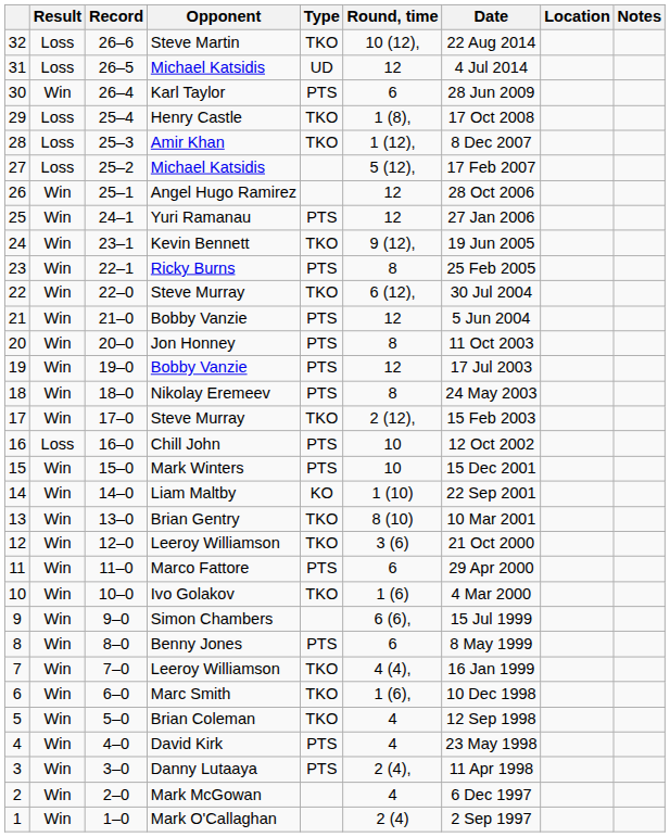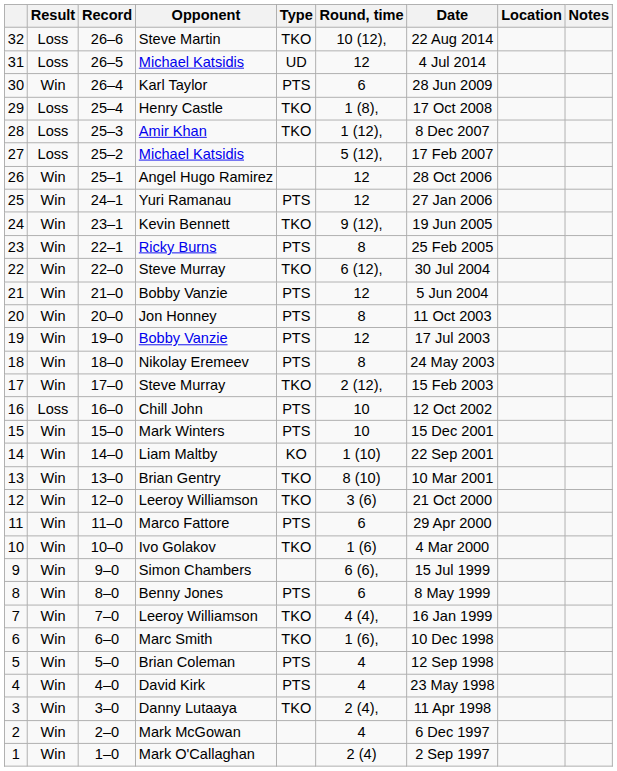 <table class="wikitable" style="text-align:center">
 <tr>
 <th></th>
 <th>Result</th>
 <th>Record</th>
 <th>Opponent</th>
 <th>Type</th>
 <th>Round, time</th>
 <th>Date</th>
 <th>Location</th>
 <th>Notes</th>
 </tr>
 <tr>
 <td>32</td>
 <td>Loss</td>
 <td>26–6</td>
 <td style="text-align:left;">Steve Martin</td>
 <td>TKO</td>
 <td>10 (12), </td>
 <td>22 Aug 2014</td>
 <td style="text-align:left;"></td>
 <td style="text-align:left;"></td>
 </tr>
 <tr>
 <td>31</td>
 <td>Loss</td>
 <td>26–5</td>
 <td style="text-align:left;"><a href='#'>Michael Katsidis</a></td>
 <td>UD</td>
 <td>12</td>
 <td>4 Jul 2014</td>
 <td style="text-align:left;"></td>
 <td style="text-align:left;"></td>
 </tr>
 <tr>
 <td>30</td>
 <td>Win</td>
 <td>26–4</td>
 <td style="text-align:left;">Karl Taylor</td>
 <td>PTS</td>
 <td>6</td>
 <td>28 Jun 2009</td>
 <td style="text-align:left;"></td>
 <td></td>
 </tr>
 <tr>
 <td>29</td>
 <td>Loss</td>
 <td>25–4</td>
 <td style="text-align:left;">Henry Castle</td>
 <td>TKO</td>
 <td>1 (8), </td>
 <td>17 Oct 2008</td>
 <td style="text-align:left;"></td>
 <td></td>
 </tr>
 <tr>
 <td>28</td>
 <td>Loss</td>
 <td>25–3</td>
 <td style="text-align:left;"><a href='#'>Amir Khan</a></td>
 <td>TKO</td>
 <td>1 (12), </td>
 <td>8 Dec 2007</td>
 <td style="text-align:left;"></td>
 <td style="text-align:left;"></td>
 </tr>
 <tr>
 <td>27</td>
 <td>Loss</td>
 <td>25–2</td>
 <td style="text-align:left;"><a href='#'>Michael Katsidis</a></td>
 <td></td>
 <td>5 (12), </td>
 <td>17 Feb 2007</td>
 <td style="text-align:left;"></td>
 <td style="text-align:left;"></td>
 </tr>
 <tr>
 <td>26</td>
 <td>Win</td>
 <td>25–1</td>
 <td style="text-align:left;">Angel Hugo Ramirez</td>
 <td></td>
 <td>12</td>
 <td>28 Oct 2006</td>
 <td style="text-align:left;"></td>
 <td style="text-align:left;"></td>
 </tr>
 <tr>
 <td>25</td>
 <td>Win</td>
 <td>24–1</td>
 <td style="text-align:left;">Yuri Ramanau</td>
 <td>PTS</td>
 <td>12</td>
 <td>27 Jan 2006</td>
 <td style="text-align:left;"></td>
 <td></td>
 </tr>
 <tr>
 <td>24</td>
 <td>Win</td>
 <td>23–1</td>
 <td style="text-align:left;">Kevin Bennett</td>
 <td>TKO</td>
 <td>9 (12), </td>
 <td>19 Jun 2005</td>
 <td style="text-align:left;"></td>
 <td style="text-align:left;"></td>
 </tr>
 <tr>
 <td>23</td>
 <td>Win</td>
 <td>22–1</td>
 <td style="text-align:left;"><a href='#'>Ricky Burns</a></td>
 <td>PTS</td>
 <td>8</td>
 <td>25 Feb 2005</td>
 <td style="text-align:left;"></td>
 <td></td>
 </tr>
 <tr>
 <td>22</td>
 <td>Win</td>
 <td>22–0</td>
 <td style="text-align:left;">Steve Murray</td>
 <td>TKO</td>
 <td>6 (12), </td>
 <td>30 Jul 2004</td>
 <td style="text-align:left;"></td>
 <td style="text-align:left;"></td>
 </tr>
 <tr>
 <td>21</td>
 <td>Win</td>
 <td>21–0</td>
 <td style="text-align:left;">Bobby Vanzie</td>
 <td>PTS</td>
 <td>12</td>
 <td>5 Jun 2004</td>
 <td style="text-align:left;"></td>
 <td style="text-align:left;"></td>
 </tr>
 <tr>
 <td>20</td>
 <td>Win</td>
 <td>20–0</td>
 <td style="text-align:left;">Jon Honney</td>
 <td>PTS</td>
 <td>8</td>
 <td>11 Oct 2003</td>
 <td style="text-align:left;"></td>
 <td></td>
 </tr>
 <tr>
 <td>19</td>
 <td>Win</td>
 <td>19–0</td>
 <td style="text-align:left;"><a href='#'>Bobby Vanzie</a></td>
 <td>PTS</td>
 <td>12</td>
 <td>17 Jul 2003</td>
 <td style="text-align:left;"></td>
 <td style="text-align:left;"></td>
 </tr>
 <tr>
 <td>18</td>
 <td>Win</td>
 <td>18–0</td>
 <td style="text-align:left;">Nikolay Eremeev</td>
 <td>PTS</td>
 <td>8</td>
 <td>24 May 2003</td>
 <td style="text-align:left;"></td>
 <td></td>
 </tr>
 <tr>
 <td>17</td>
 <td>Win</td>
 <td>17–0</td>
 <td style="text-align:left;">Steve Murray</td>
 <td>TKO</td>
 <td>2 (12), </td>
 <td>15 Feb 2003</td>
 <td style="text-align:left;"></td>
 <td style="text-align:left;"></td>
 </tr>
 <tr>
 <td>16</td>
 <td>Loss</td>
 <td>16–0</td>
 <td style="text-align:left;">Chill John</td>
 <td>PTS</td>
 <td>10</td>
 <td>12 Oct 2002</td>
 <td style="text-align:left;"></td>
 <td style="text-align:left;"></td>
 </tr>
 <tr>
 <td>15</td>
 <td>Win</td>
 <td>15–0</td>
 <td style="text-align:left;">Mark Winters</td>
 <td>PTS</td>
 <td>10</td>
 <td>15 Dec 2001</td>
 <td style="text-align:left;"></td>
 <td></td>
 </tr>
 <tr>
 <td>14</td>
 <td>Win</td>
 <td>14–0</td>
 <td style="text-align:left;">Liam Maltby</td>
 <td>KO</td>
 <td>1 (10)</td>
 <td>22 Sep 2001</td>
 <td style="text-align:left;"></td>
 <td style="text-align:left;"></td>
 </tr>
 <tr>
 <td>13</td>
 <td>Win</td>
 <td>13–0</td>
 <td style="text-align:left;">Brian Gentry</td>
 <td>TKO</td>
 <td>8 (10)</td>
 <td>10 Mar 2001</td>
 <td style="text-align:left;"></td>
 <td style="text-align:left;"></td>
 </tr>
 <tr>
 <td>12</td>
 <td>Win</td>
 <td>12–0</td>
 <td style="text-align:left;">Leeroy Williamson</td>
 <td>TKO</td>
 <td>3 (6)</td>
 <td>21 Oct 2000</td>
 <td style="text-align:left;"></td>
 <td></td>
 </tr>
 <tr>
 <td>11</td>
 <td>Win</td>
 <td>11–0</td>
 <td style="text-align:left;">Marco Fattore</td>
 <td>PTS</td>
 <td>6</td>
 <td>29 Apr 2000</td>
 <td style="text-align:left;"></td>
 <td></td>
 </tr>
 <tr>
 <td>10</td>
 <td>Win</td>
 <td>10–0</td>
 <td style="text-align:left;">Ivo Golakov</td>
 <td>TKO</td>
 <td>1 (6)</td>
 <td>4 Mar 2000</td>
 <td style="text-align:left;"></td>
 <td></td>
 </tr>
 <tr>
 <td>9</td>
 <td>Win</td>
 <td>9–0</td>
 <td style="text-align:left;">Simon Chambers</td>
 <td></td>
 <td>6 (6), </td>
 <td>15 Jul 1999</td>
 <td style="text-align:left;"></td>
 <td></td>
 </tr>
 <tr>
 <td>8</td>
 <td>Win</td>
 <td>8–0</td>
 <td style="text-align:left;">Benny Jones</td>
 <td>PTS</td>
 <td>6</td>
 <td>8 May 1999</td>
 <td style="text-align:left;"></td>
 <td></td>
 </tr>
 <tr>
 <td>7</td>
 <td>Win</td>
 <td>7–0</td>
 <td style="text-align:left;">Leeroy Williamson</td>
 <td>TKO</td>
 <td>4 (4), </td>
 <td>16 Jan 1999</td>
 <td style="text-align:left;"></td>
 <td></td>
 </tr>
 <tr>
 <td>6</td>
 <td>Win</td>
 <td>6–0</td>
 <td style="text-align:left;">Marc Smith</td>
 <td>TKO</td>
 <td>1 (6), </td>
 <td>10 Dec 1998</td>
 <td style="text-align:left;"></td>
 <td></td>
 </tr>
 <tr>
 <td>5</td>
 <td>Win</td>
 <td>5–0</td>
 <td style="text-align:left;">Brian Coleman</td>
-<td>TKO</td>
+<td>PTS</td>
 <td>4</td>
 <td>12 Sep 1998</td>
 <td style="text-align:left;"></td>
 <td></td>
 </tr>
 <tr>
 <td>4</td>
 <td>Win</td>
 <td>4–0</td>
 <td style="text-align:left;">David Kirk</td>
 <td>PTS</td>
 <td>4</td>
 <td>23 May 1998</td>
 <td style="text-align:left;"></td>
 <td></td>
 </tr>
 <tr>
 <td>3</td>
 <td>Win</td>
 <td>3–0</td>
 <td style="text-align:left;">Danny Lutaaya</td>
-<td>PTS</td>
+<td>TKO</td>
 <td>2 (4), </td>
 <td>11 Apr 1998</td>
 <td style="text-align:left;"></td>
 <td></td>
 </tr>
 <tr>
 <td>2</td>
 <td>Win</td>
 <td>2–0</td>
 <td style="text-align:left;">Mark McGowan</td>
 <td></td>
 <td>4</td>
 <td>6 Dec 1997</td>
 <td style="text-align:left;"></td>
 <td></td>
 </tr>
 <tr>
 <td>1</td>
 <td>Win</td>
 <td>1–0</td>
 <td style="text-align:left;">Mark O'Callaghan</td>
 <td></td>
 <td>2 (4)</td>
 <td>2 Sep 1997</td>
 <td style="text-align:left;"></td>
 <td></td>
 </tr>
 </table>
